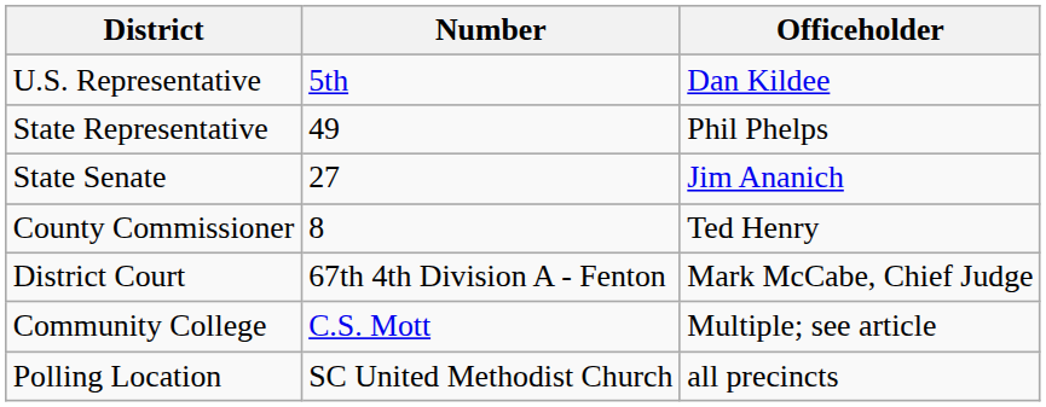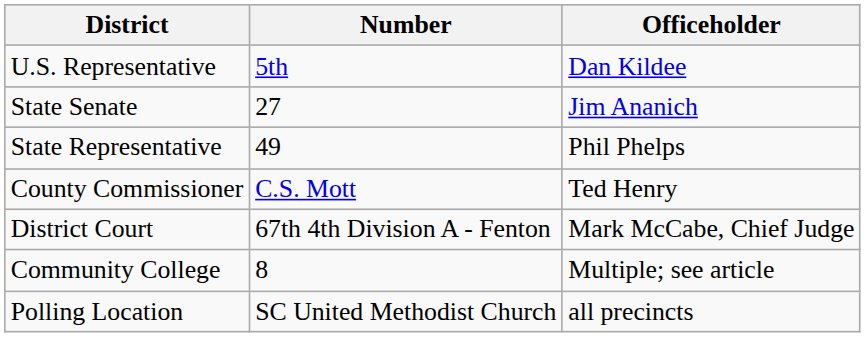 <table class="wikitable">
 <tr>
 <th>District</th>
 <th>Number</th>
 <th>Officeholder</th>
 </tr>
 <tr>
 <td>U.S. Representative</td>
 <td><a href='#'>5th</a></td>
 <td><a href='#'>Dan Kildee</a></td>
 </tr>
 <tr>
+<td>State Senate</td>
+<td>27</td>
+<td><a href='#'>Jim Ananich</a></td>
+</tr>
+<tr>
 <td>State Representative</td>
 <td>49</td>
 <td>Phil Phelps</td>
 </tr>
 <tr>
-<td>State Senate</td>
-<td>27</td>
-<td><a href='#'>Jim Ananich</a></td>
-</tr>
-<tr>
 <td>County Commissioner</td>
-<td>8</td>
+<td><a href='#'>C.S. Mott</a></td>
 <td>Ted Henry</td>
 </tr>
 <tr>
 <td>District Court</td>
 <td>67th 4th Division A - Fenton</td>
 <td>Mark McCabe, Chief Judge</td>
 </tr>
 <tr>
 <td>Community College</td>
-<td><a href='#'>C.S. Mott</a></td>
+<td>8</td>
 <td>Multiple; see article</td>
 </tr>
 <tr>
 <td>Polling Location</td>
 <td>SC United Methodist Church</td>
 <td>all precincts</td>
 </tr>
 </table>
